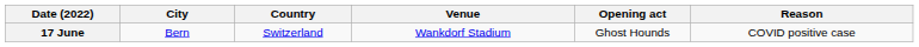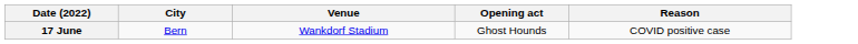 <table class="wikitable plainrowheaders" style="text-align:center;">
 <tr>
 <th scope="col" style="width:10em;">Date (2022)</th>
 <th scope="col" style="width:10em;">City</th>
-<th scope="col" style="width:10em;">Country</th>
 <th scope="col" style="width:20em;">Venue</th>
 <th scope="col" style="width:10em;">Opening act</th>
 <th scope="col" style="width:20em;">Reason</th>
 </tr>
 <tr>
 <th scope="row" style="text-align:center;">17 June</th>
 <td><a href='#'>Bern</a></td>
-<td><a href='#'>Switzerland</a></td>
 <td><a href='#'>Wankdorf Stadium</a></td>
 <td>Ghost Hounds</td>
 <td>COVID positive case</td>
 </tr>
 </table>
